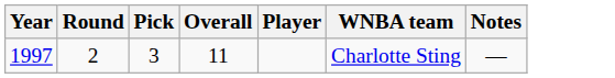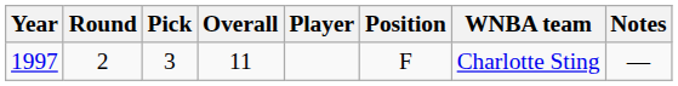 <table class="wikitable sortable">
 <tr>
 <th>Year</th>
 <th>Round</th>
 <th>Pick</th>
 <th>Overall</th>
 <th>Player</th>
+<th>Position</th>
 <th>WNBA team</th>
 <th>Notes</th>
 </tr>
 <tr>
 <td align="center"><a href='#'>1997</a></td>
 <td align="center">2</td>
 <td align="center">3</td>
 <td align="center">11</td>
 <td align="center"></td>
+<td align="center">F</td>
 <td align="center"><a href='#'>Charlotte Sting</a></td>
 <td align="center">—</td>
 </tr>
 </table>
